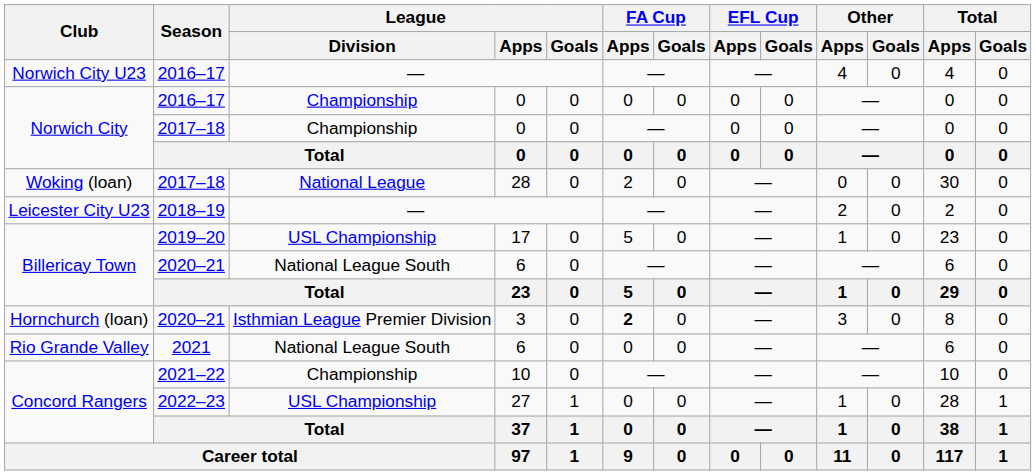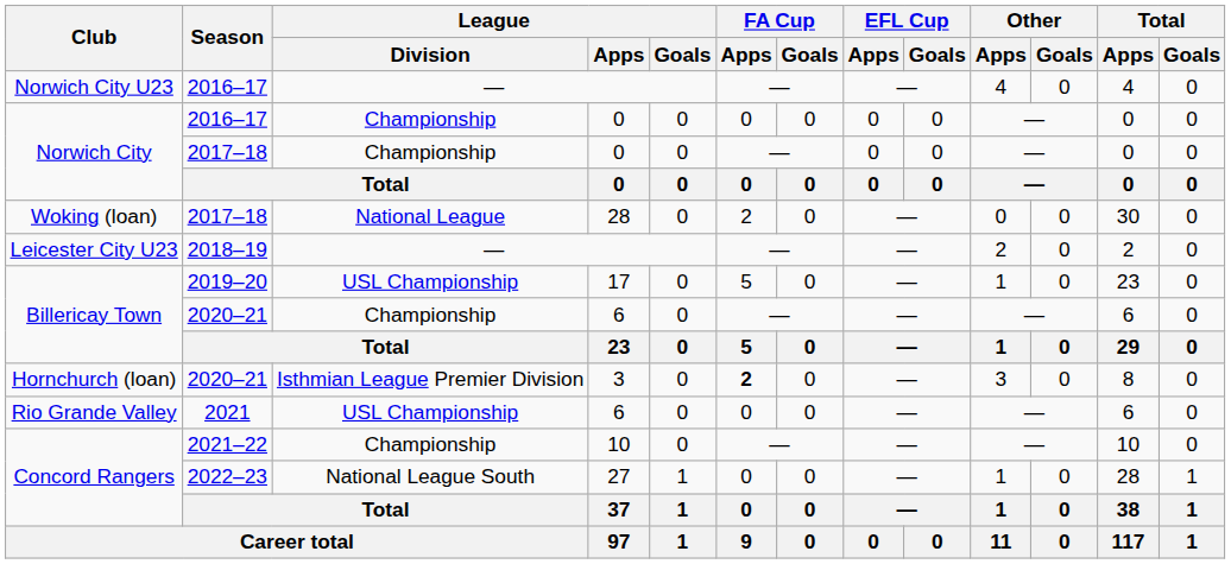 <table class="wikitable" style="text-align:center">
 <tr>
 <th rowspan="2">Club</th>
 <th rowspan="2">Season</th>
 <th colspan="3">League</th>
 <th colspan="2"><a href='#'>FA Cup</a></th>
 <th colspan="2"><a href='#'>EFL Cup</a></th>
 <th colspan="2">Other</th>
 <th colspan="2">Total</th>
 </tr>
 <tr>
 <th>Division</th>
 <th>Apps</th>
 <th>Goals</th>
 <th>Apps</th>
 <th>Goals</th>
 <th>Apps</th>
 <th>Goals</th>
 <th>Apps</th>
 <th>Goals</th>
 <th>Apps</th>
 <th>Goals</th>
 </tr>
 <tr>
 <td rowspan="1"><a href='#'>Norwich City U23</a></td>
 <td><a href='#'>2016–17</a></td>
 <td colspan="3">—</td>
 <td colspan="2">—</td>
 <td colspan="2">—</td>
 <td>4</td>
 <td>0</td>
 <td>4</td>
 <td>0</td>
 </tr>
 <tr>
 <td rowspan="3"><a href='#'>Norwich City</a></td>
 <td><a href='#'>2016–17</a></td>
 <td><a href='#'>Championship</a></td>
 <td>0</td>
 <td>0</td>
 <td>0</td>
 <td>0</td>
 <td>0</td>
 <td>0</td>
 <td colspan="2">—</td>
 <td>0</td>
 <td>0</td>
 </tr>
 <tr>
 <td><a href='#'>2017–18</a></td>
 <td>Championship</td>
 <td>0</td>
 <td>0</td>
 <td colspan="2">—</td>
 <td>0</td>
 <td>0</td>
 <td colspan="2">—</td>
 <td>0</td>
 <td>0</td>
 </tr>
 <tr>
 <th colspan=2>Total</th>
 <th>0</th>
 <th>0</th>
 <th>0</th>
 <th>0</th>
 <th>0</th>
 <th>0</th>
 <th colspan="2">—</th>
 <th>0</th>
 <th>0</th>
 </tr>
 <tr>
 <td rowspan="1"><a href='#'>Woking</a> (loan)</td>
 <td><a href='#'>2017–18</a></td>
 <td><a href='#'>National League</a></td>
 <td>28</td>
 <td>0</td>
 <td>2</td>
 <td>0</td>
 <td colspan="2">—</td>
 <td>0</td>
 <td>0</td>
 <td>30</td>
 <td>0</td>
 </tr>
 <tr>
 <td rowspan="1"><a href='#'>Leicester City U23</a></td>
 <td><a href='#'>2018–19</a></td>
 <td colspan="3">—</td>
 <td colspan="2">—</td>
 <td colspan="2">—</td>
 <td>2</td>
 <td>0</td>
 <td>2</td>
 <td>0</td>
 </tr>
 <tr>
 <td rowspan="3"><a href='#'>Billericay Town</a></td>
 <td><a href='#'>2019–20</a></td>
 <td><a href='#'>USL Championship</a></td>
 <td>17</td>
 <td>0</td>
 <td>5</td>
 <td>0</td>
 <td colspan="2">—</td>
 <td>1</td>
 <td>0</td>
 <td>23</td>
 <td>0</td>
 </tr>
 <tr>
 <td><a href='#'>2020–21</a></td>
-<td>National League South</td>
+<td>Championship</td>
 <td>6</td>
 <td>0</td>
 <td colspan="2">—</td>
 <td colspan="2">—</td>
 <td colspan="2">—</td>
 <td>6</td>
 <td>0</td>
 </tr>
 <tr>
 <th colspan=2>Total</th>
 <th>23</th>
 <th>0</th>
 <th>5</th>
 <th>0</th>
 <th colspan="2">—</th>
 <th>1</th>
 <th>0</th>
 <th>29</th>
 <th>0</th>
 </tr>
 <tr>
 <td rowspan="1"><a href='#'>Hornchurch</a> (loan)</td>
 <td><a href='#'>2020–21</a></td>
 <td><a href='#'>Isthmian League</a> Premier Division</td>
 <td>3</td>
 <td>0</td>
 <td><strong>2</strong></td>
 <td>0</td>
 <td colspan="2">—</td>
 <td>3</td>
 <td>0</td>
 <td>8</td>
 <td>0</td>
 </tr>
 <tr>
 <td rowspan="1"><a href='#'>Rio Grande Valley</a></td>
 <td><a href='#'>2021</a></td>
-<td>National League South</td>
+<td><a href='#'>USL Championship</a></td>
 <td>6</td>
 <td>0</td>
 <td>0</td>
 <td>0</td>
 <td colspan="2">—</td>
 <td colspan="2">—</td>
 <td>6</td>
 <td>0</td>
 </tr>
 <tr>
 <td rowspan="3"><a href='#'>Concord Rangers</a></td>
 <td><a href='#'>2021–22</a></td>
 <td>Championship</td>
 <td>10</td>
 <td>0</td>
 <td colspan="2">—</td>
 <td colspan="2">—</td>
 <td colspan="2">—</td>
 <td>10</td>
 <td>0</td>
 </tr>
 <tr>
 <td><a href='#'>2022–23</a></td>
-<td><a href='#'>USL Championship</a></td>
+<td>National League South</td>
 <td>27</td>
 <td>1</td>
 <td>0</td>
 <td>0</td>
 <td colspan="2">—</td>
 <td>1</td>
 <td>0</td>
 <td>28</td>
 <td>1</td>
 </tr>
 <tr>
 <th colspan=2>Total</th>
 <th>37</th>
 <th>1</th>
 <th>0</th>
 <th>0</th>
 <th colspan="2">—</th>
 <th>1</th>
 <th>0</th>
 <th>38</th>
 <th>1</th>
 </tr>
 <tr>
 <th colspan=3>Career total</th>
 <th>97</th>
 <th>1</th>
 <th>9</th>
 <th>0</th>
 <th>0</th>
 <th>0</th>
 <th>11</th>
 <th>0</th>
 <th>117</th>
 <th>1</th>
 </tr>
 </table>
